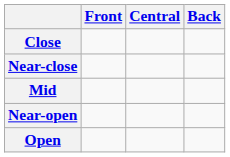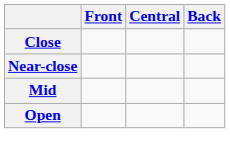 <table class="wikitable" style="text-align:center;">
 <tr>
 <th></th>
 <th><a href='#'>Front</a></th>
 <th><a href='#'>Central</a></th>
 <th><a href='#'>Back</a></th>
 </tr>
 <tr>
 <th><a href='#'>Close</a></th>
 <td> </td>
 <td></td>
 <td> </td>
 </tr>
 <tr>
 <th><a href='#'>Near-close</a></th>
 <td> </td>
 <td></td>
 <td> </td>
 </tr>
 <tr>
 <th><a href='#'>Mid</a></th>
 <td> </td>
 <td> </td>
 <td> </td>
 </tr>
 <tr>
-<th><a href='#'>Near-open</a></th>
-<td> </td>
-<td></td>
-<td> </td>
-</tr>
-<tr>
 <th><a href='#'>Open</a></th>
 <td></td>
 <td> </td>
 <td></td>
 </tr>
 </table>
